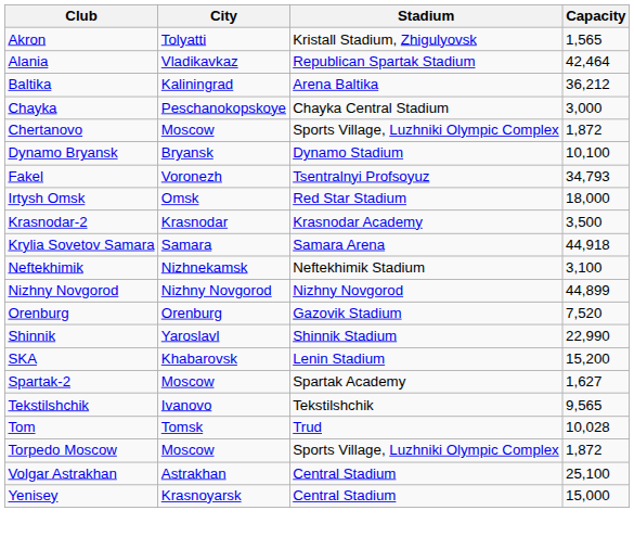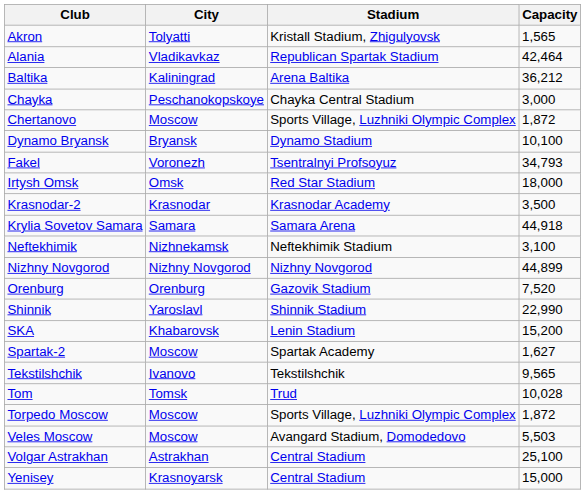 <table class="wikitable sortable" width="55%">
 <tr>
 <th>Club</th>
 <th>City</th>
 <th>Stadium</th>
 <th data-sort-type="number">Capacity</th>
 </tr>
 <tr>
 <td><a href='#'>Akron</a></td>
 <td><a href='#'>Tolyatti</a></td>
 <td>Kristall Stadium, <a href='#'>Zhigulyovsk</a></td>
 <td>1,565</td>
 </tr>
 <tr>
 <td><a href='#'>Alania</a></td>
 <td><a href='#'>Vladikavkaz</a></td>
 <td><a href='#'>Republican Spartak Stadium</a></td>
 <td>42,464</td>
 </tr>
 <tr>
 <td><a href='#'>Baltika</a></td>
 <td><a href='#'>Kaliningrad</a></td>
 <td><a href='#'>Arena Baltika</a></td>
 <td>36,212</td>
 </tr>
 <tr>
 <td><a href='#'>Chayka</a></td>
 <td><a href='#'>Peschanokopskoye</a></td>
 <td>Chayka Central Stadium</td>
 <td>3,000</td>
 </tr>
 <tr>
 <td><a href='#'>Chertanovo</a></td>
 <td><a href='#'>Moscow</a></td>
 <td>Sports Village, <a href='#'>Luzhniki Olympic Complex</a></td>
 <td>1,872</td>
 </tr>
 <tr>
 <td><a href='#'>Dynamo Bryansk</a></td>
 <td><a href='#'>Bryansk</a></td>
 <td><a href='#'>Dynamo Stadium</a></td>
 <td>10,100</td>
 </tr>
 <tr>
 <td><a href='#'>Fakel</a></td>
 <td><a href='#'>Voronezh</a></td>
 <td><a href='#'>Tsentralnyi Profsoyuz</a></td>
 <td>34,793</td>
 </tr>
 <tr>
 <td><a href='#'>Irtysh Omsk</a></td>
 <td><a href='#'>Omsk</a></td>
 <td><a href='#'>Red Star Stadium</a></td>
 <td>18,000</td>
 </tr>
 <tr>
 <td><a href='#'>Krasnodar-2</a></td>
 <td><a href='#'>Krasnodar</a></td>
 <td><a href='#'>Krasnodar Academy</a></td>
 <td>3,500</td>
 </tr>
 <tr>
 <td><a href='#'>Krylia Sovetov Samara</a></td>
 <td><a href='#'>Samara</a></td>
 <td><a href='#'>Samara Arena</a></td>
 <td>44,918</td>
 </tr>
 <tr>
 <td><a href='#'>Neftekhimik</a></td>
 <td><a href='#'>Nizhnekamsk</a></td>
 <td>Neftekhimik Stadium</td>
 <td>3,100</td>
 </tr>
 <tr>
 <td><a href='#'>Nizhny Novgorod</a></td>
 <td><a href='#'>Nizhny Novgorod</a></td>
 <td><a href='#'>Nizhny Novgorod</a></td>
 <td>44,899</td>
 </tr>
 <tr>
 <td><a href='#'>Orenburg</a></td>
 <td><a href='#'>Orenburg</a></td>
 <td><a href='#'>Gazovik Stadium</a></td>
 <td>7,520</td>
 </tr>
 <tr>
 <td><a href='#'>Shinnik</a></td>
 <td><a href='#'>Yaroslavl</a></td>
 <td><a href='#'>Shinnik Stadium</a></td>
 <td>22,990</td>
 </tr>
 <tr>
 <td><a href='#'>SKA</a></td>
 <td><a href='#'>Khabarovsk</a></td>
 <td><a href='#'>Lenin Stadium</a></td>
 <td>15,200</td>
 </tr>
 <tr>
 <td><a href='#'>Spartak-2</a></td>
 <td><a href='#'>Moscow</a></td>
 <td>Spartak Academy</td>
 <td>1,627</td>
 </tr>
 <tr>
 <td><a href='#'>Tekstilshchik</a></td>
 <td><a href='#'>Ivanovo</a></td>
 <td>Tekstilshchik</td>
 <td>9,565</td>
 </tr>
 <tr>
 <td><a href='#'>Tom</a></td>
 <td><a href='#'>Tomsk</a></td>
 <td><a href='#'>Trud</a></td>
 <td>10,028</td>
 </tr>
 <tr>
 <td><a href='#'>Torpedo Moscow</a></td>
 <td><a href='#'>Moscow</a></td>
 <td>Sports Village, <a href='#'>Luzhniki Olympic Complex</a></td>
 <td>1,872</td>
 </tr>
 <tr>
+<td><a href='#'>Veles Moscow</a></td>
+<td><a href='#'>Moscow</a></td>
+<td>Avangard Stadium, <a href='#'>Domodedovo</a></td>
+<td>5,503</td>
+</tr>
+<tr>
 <td><a href='#'>Volgar Astrakhan</a></td>
 <td><a href='#'>Astrakhan</a></td>
 <td><a href='#'>Central Stadium</a></td>
 <td>25,100</td>
 </tr>
 <tr>
 <td><a href='#'>Yenisey</a></td>
 <td><a href='#'>Krasnoyarsk</a></td>
 <td><a href='#'>Central Stadium</a></td>
 <td>15,000</td>
 </tr>
 </table>
